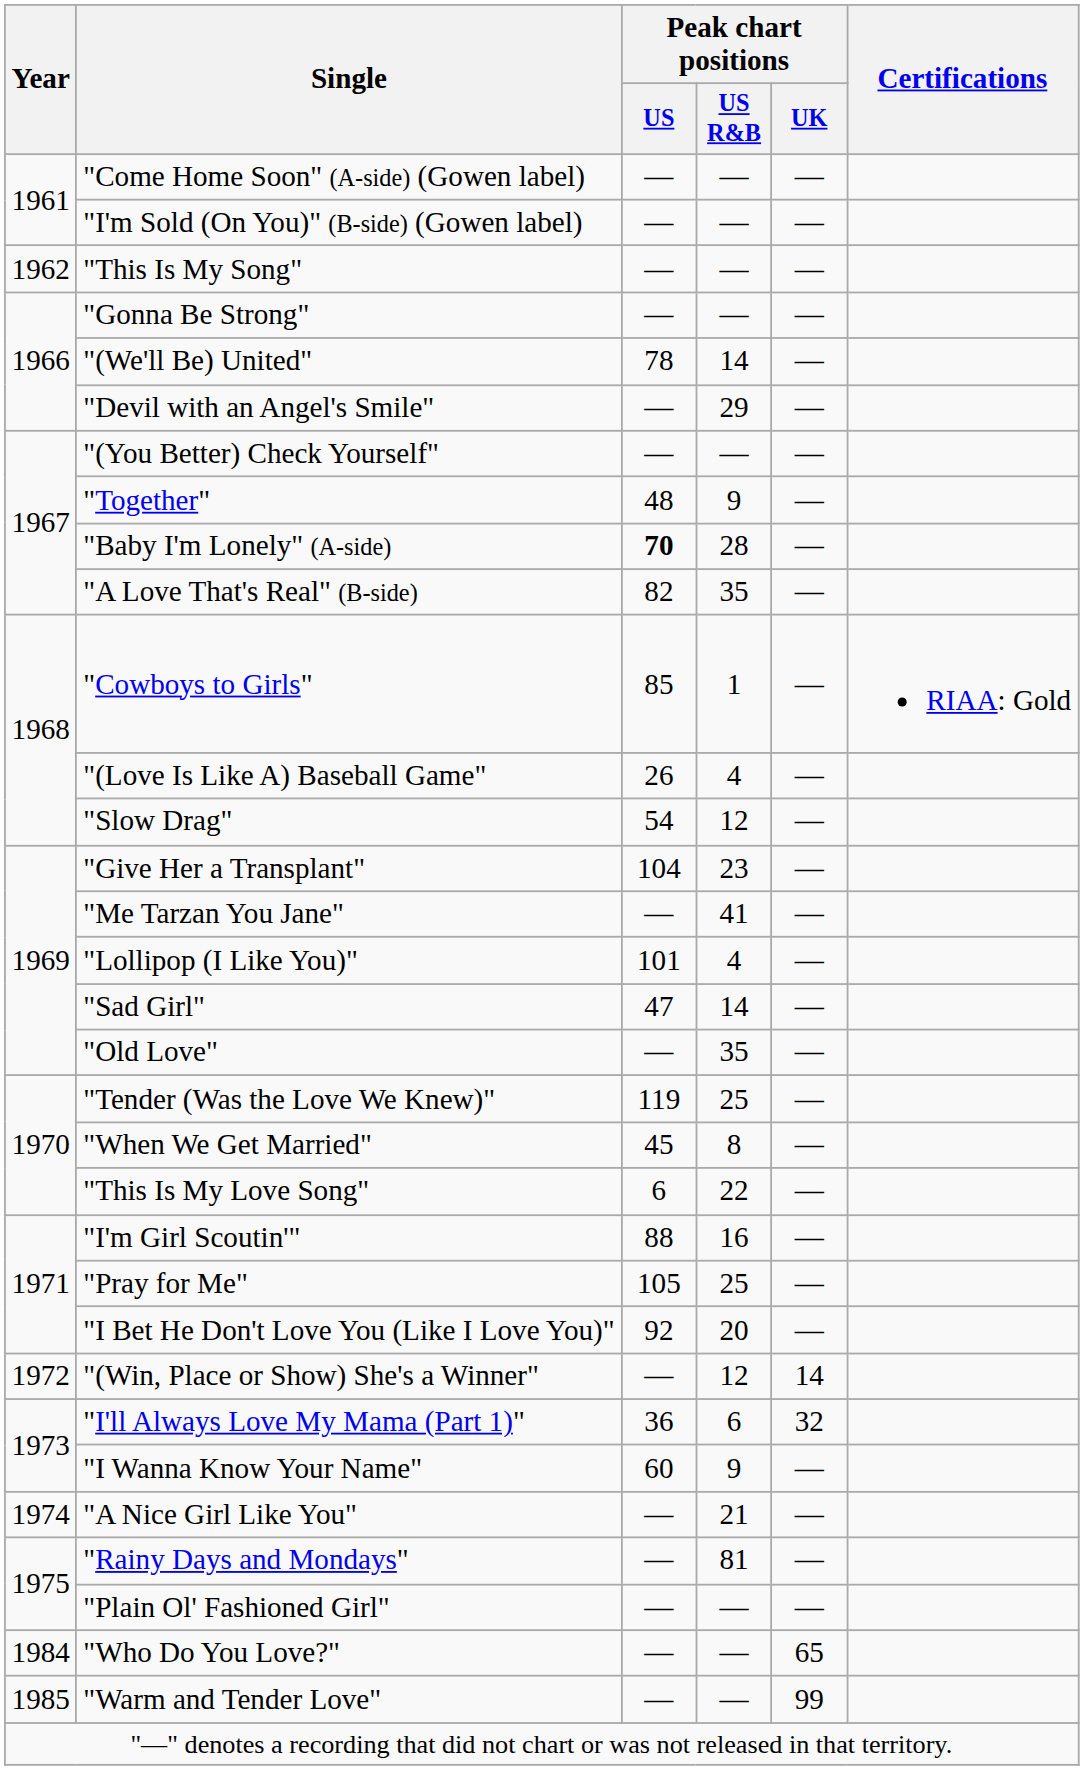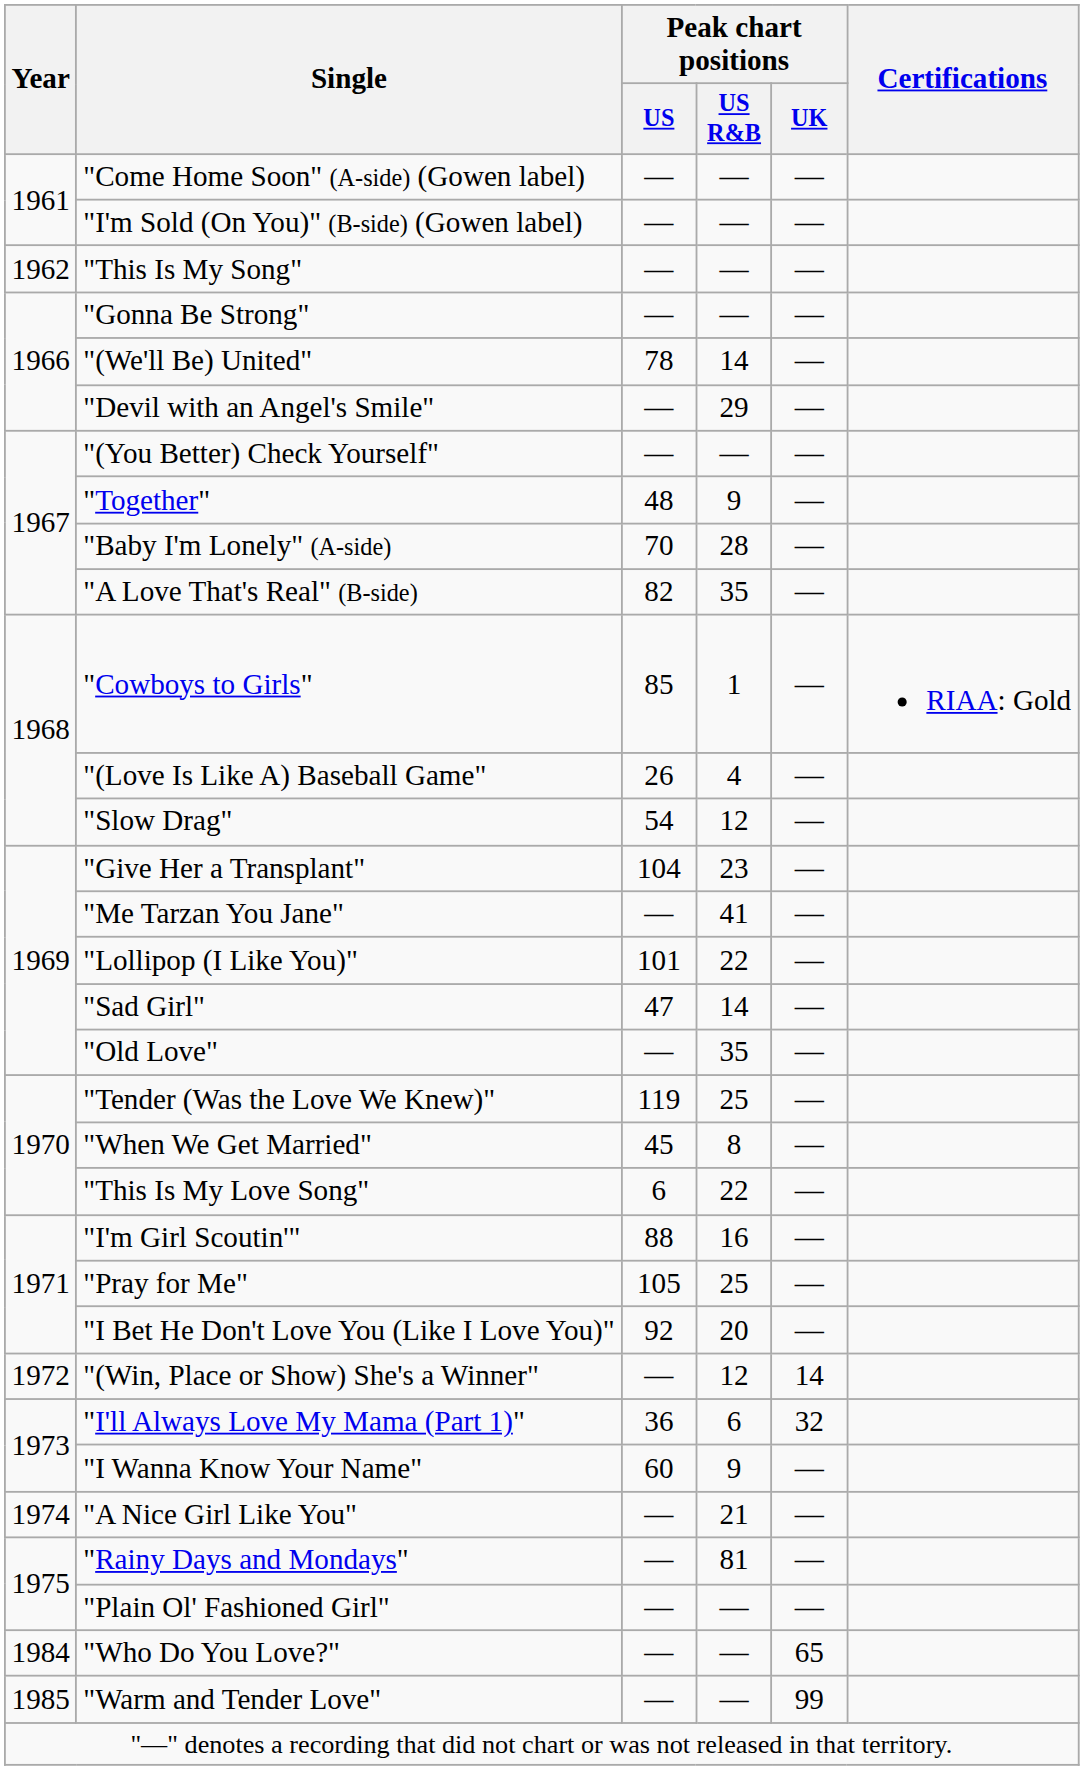 <table class="wikitable" style="text-align:center;">
 <tr>
 <th rowspan="2">Year</th>
 <th rowspan="2">Single</th>
 <th colspan="3">Peak chart positions</th>
 <th rowspan="2"><a href='#'>Certifications</a></th>
 </tr>
 <tr style="font-size:smaller;">
 <th style="width:35px;"><a href='#'>US</a><br></th>
 <th style="width:35px;"><a href='#'>US<br>R&B</a><br></th>
 <th style="width:35px;"><a href='#'>UK</a><br></th>
 </tr>
 <tr>
 <td rowspan="2">1961</td>
 <td style="text-align:left;">"Come Home Soon" <small>(A-side)</small> (Gowen label)</td>
 <td>—</td>
 <td>—</td>
 <td>—</td>
 <td></td>
 </tr>
 <tr>
 <td style="text-align:left;">"I'm Sold (On You)" <small>(B-side)</small> (Gowen label)</td>
 <td>—</td>
 <td>—</td>
 <td>—</td>
 <td></td>
 </tr>
 <tr>
 <td>1962</td>
 <td style="text-align:left;">"This Is My Song"</td>
 <td>—</td>
 <td>—</td>
 <td>—</td>
 <td></td>
 </tr>
 <tr>
 <td rowspan="3">1966</td>
 <td style="text-align:left;">"Gonna Be Strong"</td>
 <td>—</td>
 <td>—</td>
 <td>—</td>
 <td></td>
 </tr>
 <tr>
 <td style="text-align:left;">"(We'll Be) United"</td>
 <td>78</td>
 <td>14</td>
 <td>—</td>
 <td></td>
 </tr>
 <tr>
 <td style="text-align:left;">"Devil with an Angel's Smile"</td>
 <td>—</td>
 <td>29</td>
 <td>—</td>
 <td></td>
 </tr>
 <tr>
 <td rowspan="4">1967</td>
 <td style="text-align:left;">"(You Better) Check Yourself"</td>
 <td>—</td>
 <td>—</td>
 <td>—</td>
 <td></td>
 </tr>
 <tr>
 <td style="text-align:left;">"<a href='#'>Together</a>"</td>
 <td>48</td>
 <td>9</td>
 <td>—</td>
 <td></td>
 </tr>
 <tr>
 <td style="text-align:left;">"Baby I'm Lonely" <small>(A-side)</small></td>
-<td><strong>70</strong></td>
+<td>70</td>
 <td>28</td>
 <td>—</td>
 <td></td>
 </tr>
 <tr>
 <td style="text-align:left;">"A Love That's Real" <small>(B-side)</small></td>
 <td>82</td>
 <td>35</td>
 <td>—</td>
 <td></td>
 </tr>
 <tr>
 <td rowspan="3">1968</td>
 <td style="text-align:left;">"<a href='#'>Cowboys to Girls</a>"</td>
 <td>85</td>
 <td>1</td>
 <td>—</td>
 <td style="text-align:left;"><br><ul><li><a href='#'>RIAA</a>: Gold</li></ul></td>
 </tr>
 <tr>
 <td style="text-align:left;">"(Love Is Like A) Baseball Game"</td>
 <td>26</td>
 <td>4</td>
 <td>—</td>
 <td></td>
 </tr>
 <tr>
 <td style="text-align:left;">"Slow Drag"</td>
 <td>54</td>
 <td>12</td>
 <td>—</td>
 <td></td>
 </tr>
 <tr>
 <td rowspan="5">1969</td>
 <td style="text-align:left;">"Give Her a Transplant"</td>
 <td>104</td>
 <td>23</td>
 <td>—</td>
 <td></td>
 </tr>
 <tr>
 <td style="text-align:left;">"Me Tarzan You Jane"</td>
 <td>—</td>
 <td>41</td>
 <td>—</td>
 <td></td>
 </tr>
 <tr>
 <td style="text-align:left;">"Lollipop (I Like You)"</td>
 <td>101</td>
-<td>4</td>
+<td>22</td>
 <td>—</td>
 <td></td>
 </tr>
 <tr>
 <td style="text-align:left;">"Sad Girl"</td>
 <td>47</td>
 <td>14</td>
 <td>—</td>
 <td></td>
 </tr>
 <tr>
 <td style="text-align:left;">"Old Love"</td>
 <td>—</td>
 <td>35</td>
 <td>—</td>
 <td></td>
 </tr>
 <tr>
 <td rowspan="3">1970</td>
 <td style="text-align:left;">"Tender (Was the Love We Knew)"</td>
 <td>119</td>
 <td>25</td>
 <td>—</td>
 <td></td>
 </tr>
 <tr>
 <td style="text-align:left;">"When We Get Married"</td>
 <td>45</td>
 <td>8</td>
 <td>—</td>
 <td></td>
 </tr>
 <tr>
 <td style="text-align:left;">"This Is My Love Song"</td>
 <td>6</td>
 <td>22</td>
 <td>—</td>
 <td></td>
 </tr>
 <tr>
 <td rowspan="3">1971</td>
 <td style="text-align:left;">"I'm Girl Scoutin'"</td>
 <td>88</td>
 <td>16</td>
 <td>—</td>
 <td></td>
 </tr>
 <tr>
 <td style="text-align:left;">"Pray for Me"</td>
 <td>105</td>
 <td>25</td>
 <td>—</td>
 <td></td>
 </tr>
 <tr>
 <td style="text-align:left;">"I Bet He Don't Love You (Like I Love You)"</td>
 <td>92</td>
 <td>20</td>
 <td>—</td>
 <td></td>
 </tr>
 <tr>
 <td>1972</td>
 <td style="text-align:left;">"(Win, Place or Show) She's a Winner"</td>
 <td>—</td>
 <td>12</td>
 <td>14</td>
 <td></td>
 </tr>
 <tr>
 <td rowspan="2">1973</td>
 <td style="text-align:left;">"<a href='#'>I'll Always Love My Mama (Part 1)</a>"</td>
 <td>36</td>
 <td>6</td>
 <td>32</td>
 <td></td>
 </tr>
 <tr>
 <td style="text-align:left;">"I Wanna Know Your Name"</td>
 <td>60</td>
 <td>9</td>
 <td>—</td>
 <td></td>
 </tr>
 <tr>
 <td>1974</td>
 <td style="text-align:left;">"A Nice Girl Like You"</td>
 <td>—</td>
 <td>21</td>
 <td>—</td>
 <td></td>
 </tr>
 <tr>
 <td rowspan="2">1975</td>
 <td style="text-align:left;">"<a href='#'>Rainy Days and Mondays</a>"</td>
 <td>—</td>
 <td>81</td>
 <td>—</td>
 <td></td>
 </tr>
 <tr>
 <td style="text-align:left;">"Plain Ol' Fashioned Girl"</td>
 <td>—</td>
 <td>—</td>
 <td>—</td>
 <td></td>
 </tr>
 <tr>
 <td>1984</td>
 <td style="text-align:left;">"Who Do You Love?"</td>
 <td>—</td>
 <td>—</td>
 <td>65</td>
 <td></td>
 </tr>
 <tr>
 <td>1985</td>
 <td style="text-align:left;">"Warm and Tender Love"</td>
 <td>—</td>
 <td>—</td>
 <td>99</td>
 <td></td>
 </tr>
 <tr>
 <td colspan="15" style="font-size:90%">"—" denotes a recording that did not chart or was not released in that territory.</td>
 </tr>
 </table>
